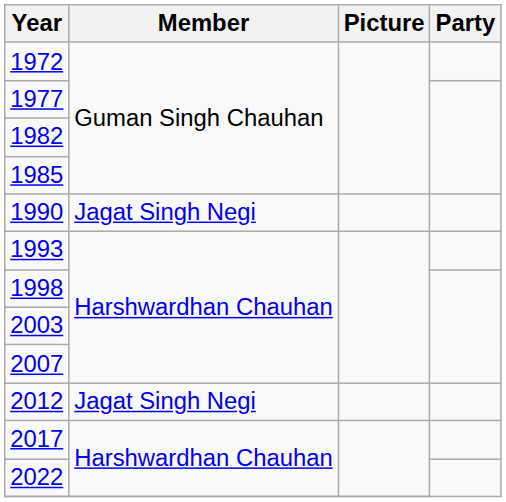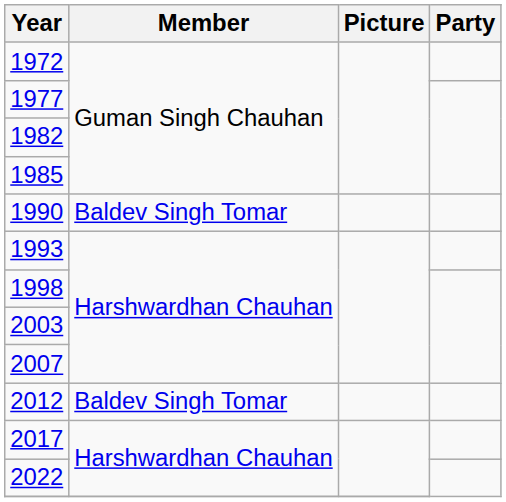 <table class="wikitable sortable">
 <tr>
 <th>Year</th>
 <th>Member</th>
 <th>Picture</th>
 <th colspan="2">Party</th>
 </tr>
 <tr>
 <td><a href='#'>1972</a></td>
 <td rowspan=4>Guman Singh Chauhan</td>
 <td rowspan=4></td>
 <td></td>
 </tr>
 <tr>
 <td><a href='#'>1977</a></td>
 </tr>
 <tr>
 <td><a href='#'>1982</a></td>
 </tr>
 <tr>
 <td><a href='#'>1985</a></td>
 </tr>
 <tr>
 <td><a href='#'>1990</a></td>
-<td><a href='#'>Jagat Singh Negi</a></td>
+<td><a href='#'>Baldev Singh Tomar</a></td>
 <td></td>
 <td></td>
 </tr>
 <tr>
 <td><a href='#'>1993</a></td>
 <td rowspan=4><a href='#'>Harshwardhan Chauhan</a></td>
 <td rowspan=4></td>
 <td></td>
 </tr>
 <tr>
 <td><a href='#'>1998</a></td>
 </tr>
 <tr>
 <td><a href='#'>2003</a></td>
 </tr>
 <tr>
 <td><a href='#'>2007</a></td>
 </tr>
 <tr>
 <td><a href='#'>2012</a></td>
-<td><a href='#'>Jagat Singh Negi</a></td>
+<td><a href='#'>Baldev Singh Tomar</a></td>
 <td></td>
 <td></td>
 </tr>
 <tr>
 <td><a href='#'>2017</a></td>
 <td rowspan="2"><a href='#'>Harshwardhan Chauhan</a></td>
 <td rowspan="2"></td>
 <td></td>
 </tr>
 <tr>
 <td><a href='#'>2022</a></td>
 </tr>
 <tr>
 </tr>
 </table>
